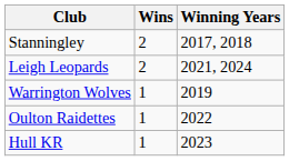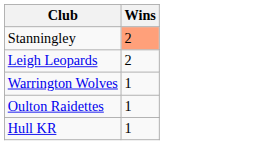 <table class="wikitable" style="text-align: left;">
 <tr>
 <th>Club</th>
 <th>Wins</th>
-<th>Winning Years</th>
 </tr>
 <tr>
 <td> Stanningley</td>
-<td>2</td>
-<td>2017, 2018</td>
+<td style="background: lightsalmon;">2</td>
 </tr>
 <tr>
 <td> <a href='#'>Leigh Leopards</a></td>
 <td>2</td>
-<td>2021, 2024</td>
 </tr>
 <tr>
 <td> <a href='#'>Warrington Wolves</a></td>
 <td>1</td>
-<td>2019</td>
 </tr>
 <tr>
 <td> <a href='#'>Oulton Raidettes</a></td>
 <td>1</td>
-<td>2022</td>
 </tr>
 <tr>
 <td> <a href='#'>Hull KR</a></td>
 <td>1</td>
-<td>2023</td>
 </tr>
 </table>
